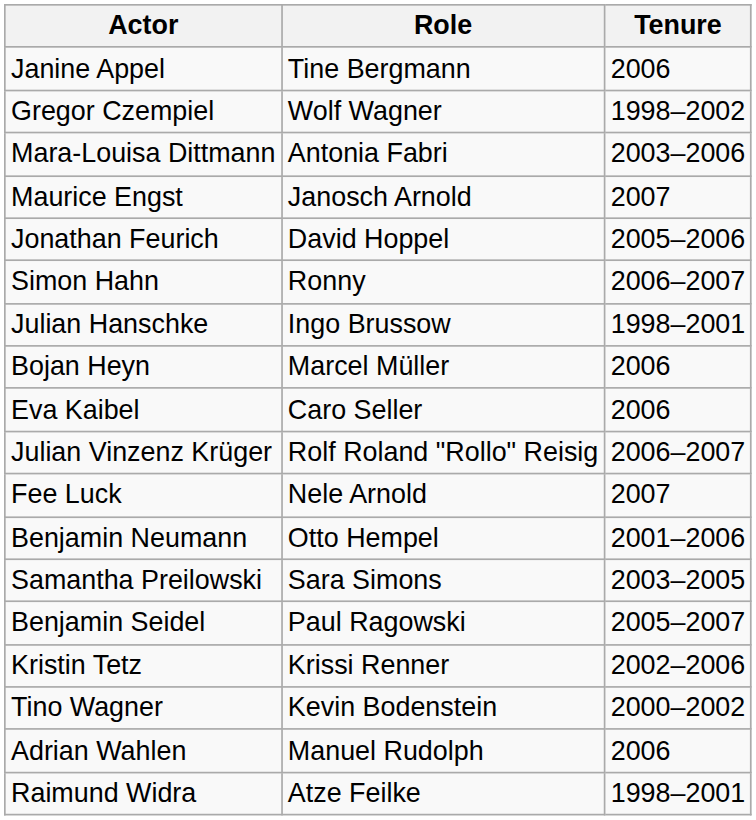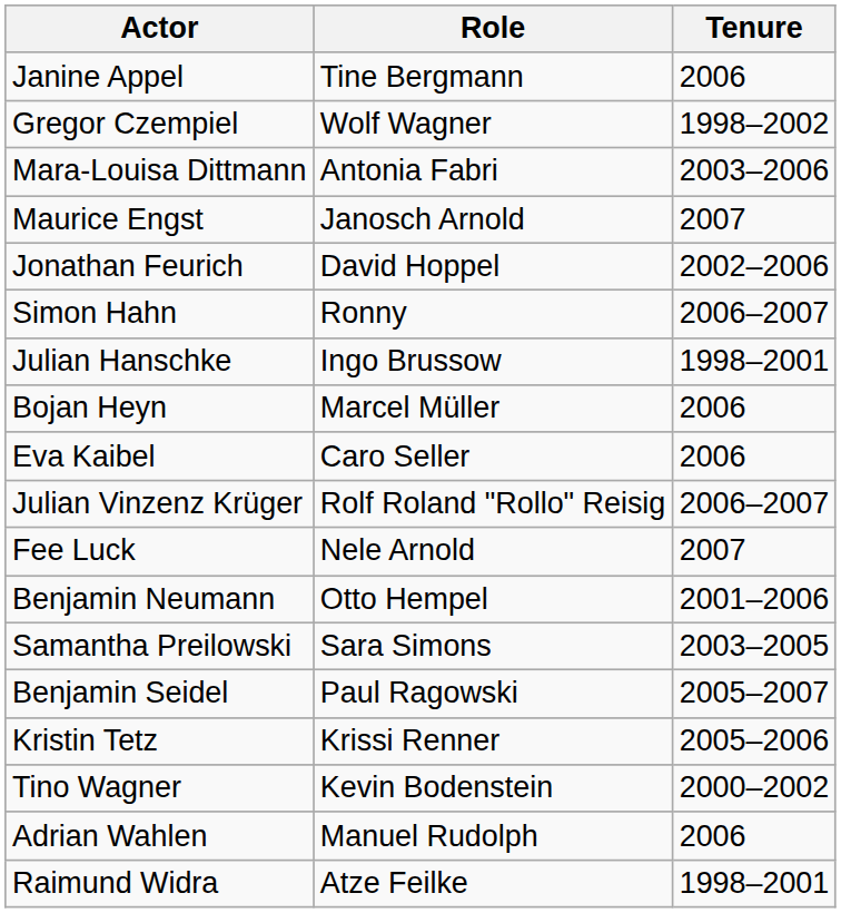 <table class="wikitable">
 <tr>
 <th>Actor</th>
 <th>Role</th>
 <th>Tenure</th>
 </tr>
 <tr>
 <td>Janine Appel</td>
 <td>Tine Bergmann</td>
 <td>2006</td>
 </tr>
 <tr>
 <td>Gregor Czempiel</td>
 <td>Wolf Wagner</td>
 <td>1998–2002</td>
 </tr>
 <tr>
 <td>Mara-Louisa Dittmann</td>
 <td>Antonia Fabri</td>
 <td>2003–2006</td>
 </tr>
 <tr>
 <td>Maurice Engst</td>
 <td>Janosch Arnold</td>
 <td>2007</td>
 </tr>
 <tr>
 <td>Jonathan Feurich</td>
 <td>David Hoppel</td>
-<td>2005–2006</td>
+<td>2002–2006</td>
 </tr>
 <tr>
 <td>Simon Hahn</td>
 <td>Ronny</td>
 <td>2006–2007</td>
 </tr>
 <tr>
 <td>Julian Hanschke</td>
 <td>Ingo Brussow</td>
 <td>1998–2001</td>
 </tr>
 <tr>
 <td>Bojan Heyn</td>
 <td>Marcel Müller</td>
 <td>2006</td>
 </tr>
 <tr>
 <td>Eva Kaibel</td>
 <td>Caro Seller</td>
 <td>2006</td>
 </tr>
 <tr>
 <td>Julian Vinzenz Krüger</td>
 <td>Rolf Roland "Rollo" Reisig</td>
 <td>2006–2007</td>
 </tr>
 <tr>
 <td>Fee Luck</td>
 <td>Nele Arnold</td>
 <td>2007</td>
 </tr>
 <tr>
 <td>Benjamin Neumann</td>
 <td>Otto Hempel</td>
 <td>2001–2006</td>
 </tr>
 <tr>
 <td>Samantha Preilowski</td>
 <td>Sara Simons</td>
 <td>2003–2005</td>
 </tr>
 <tr>
 <td>Benjamin Seidel</td>
 <td>Paul Ragowski</td>
 <td>2005–2007</td>
 </tr>
 <tr>
 <td>Kristin Tetz</td>
 <td>Krissi Renner</td>
-<td>2002–2006</td>
+<td>2005–2006</td>
 </tr>
 <tr>
 <td>Tino Wagner</td>
 <td>Kevin Bodenstein</td>
 <td>2000–2002</td>
 </tr>
 <tr>
 <td>Adrian Wahlen</td>
 <td>Manuel Rudolph</td>
 <td>2006</td>
 </tr>
 <tr>
 <td>Raimund Widra</td>
 <td>Atze Feilke</td>
 <td>1998–2001</td>
 </tr>
 </table>
